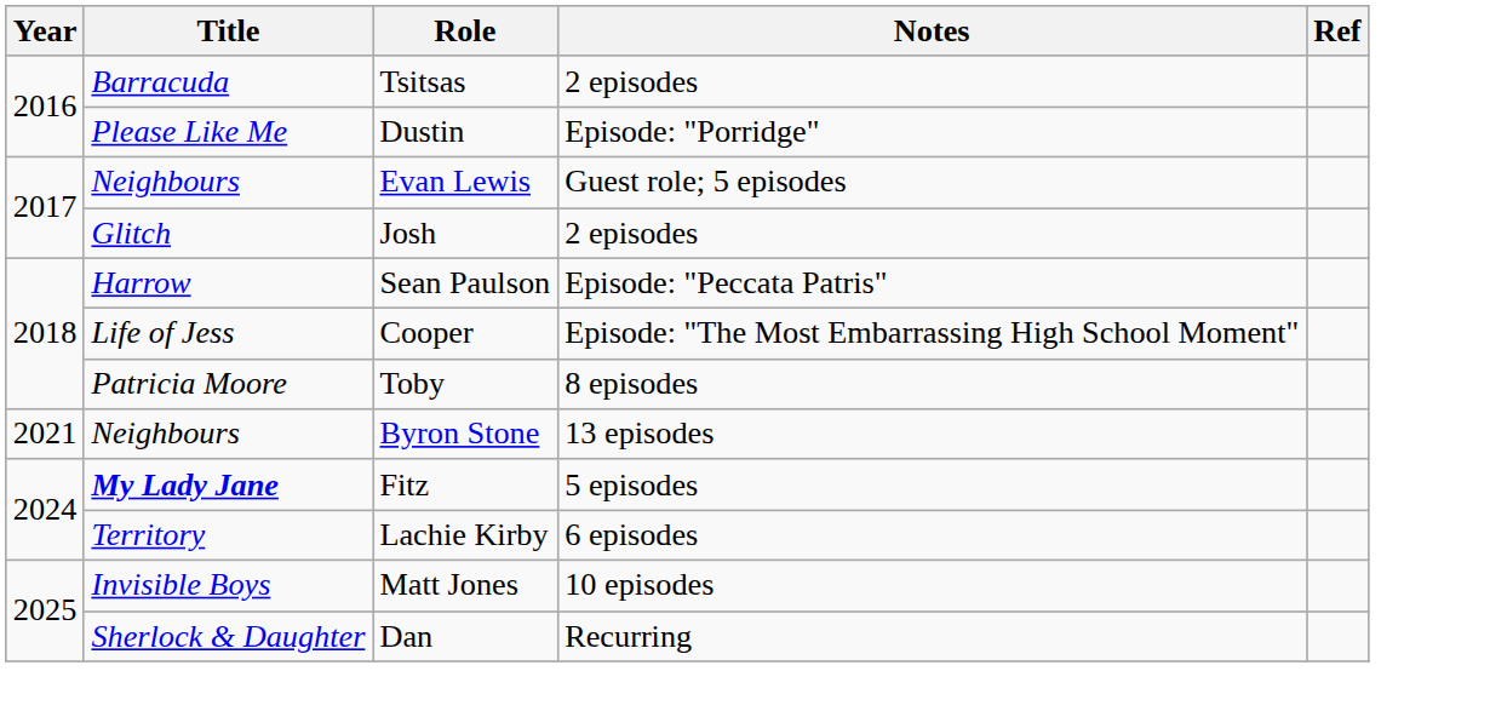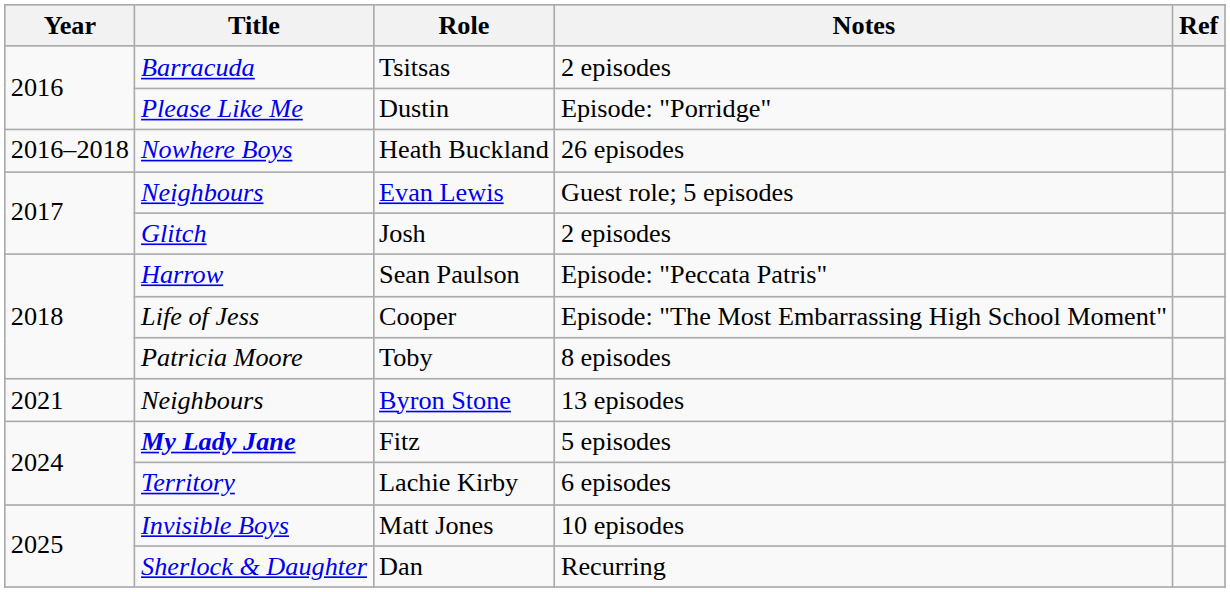 <table class="wikitable sortable">
 <tr>
 <th>Year</th>
 <th>Title</th>
 <th>Role</th>
 <th class="unsortable">Notes</th>
 <th>Ref</th>
 </tr>
 <tr>
 <td rowspan="2">2016</td>
 <td><em><a href='#'>Barracuda</a></em></td>
 <td>Tsitsas</td>
 <td>2 episodes</td>
 <td></td>
 </tr>
 <tr>
 <td><em><a href='#'>Please Like Me</a></em></td>
 <td>Dustin</td>
 <td>Episode: "Porridge"</td>
+<td></td>
+</tr>
+<tr>
+<td>2016–2018</td>
+<td><em><a href='#'>Nowhere Boys</a></em></td>
+<td>Heath Buckland</td>
+<td>26 episodes</td>
 <td></td>
 </tr>
 <tr>
 <td rowspan="2">2017</td>
 <td><em><a href='#'>Neighbours</a></em></td>
 <td><a href='#'>Evan Lewis</a></td>
 <td>Guest role; 5 episodes</td>
 <td></td>
 </tr>
 <tr>
 <td><em><a href='#'>Glitch</a></em></td>
 <td>Josh</td>
 <td>2 episodes</td>
 <td></td>
 </tr>
 <tr>
 <td rowspan="3">2018</td>
 <td><em><a href='#'>Harrow</a></em></td>
 <td>Sean Paulson</td>
 <td>Episode: "Peccata Patris"</td>
 <td></td>
 </tr>
 <tr>
 <td><em>Life of Jess</em></td>
 <td>Cooper</td>
 <td>Episode: "The Most Embarrassing High School Moment"</td>
 <td></td>
 </tr>
 <tr>
 <td><em>Patricia Moore</em></td>
 <td>Toby</td>
 <td>8 episodes</td>
 <td></td>
 </tr>
 <tr>
 <td>2021</td>
 <td><em>Neighbours</em></td>
 <td><a href='#'>Byron Stone</a></td>
 <td>13 episodes</td>
 <td></td>
 </tr>
 <tr>
 <td rowspan="2">2024</td>
 <td><strong><em><a href='#'>My Lady Jane</a></em></strong></td>
 <td>Fitz</td>
 <td>5 episodes</td>
 <td></td>
 </tr>
 <tr>
 <td><em><a href='#'>Territory</a></em></td>
 <td>Lachie Kirby</td>
 <td>6 episodes</td>
 <td></td>
 </tr>
 <tr>
 <td rowspan="2">2025</td>
 <td><em><a href='#'>Invisible Boys</a></em></td>
 <td>Matt Jones</td>
 <td>10 episodes</td>
 <td></td>
 </tr>
 <tr>
 <td><em><a href='#'>Sherlock & Daughter</a></em></td>
 <td>Dan</td>
 <td>Recurring</td>
 <td></td>
 </tr>
 </table>
